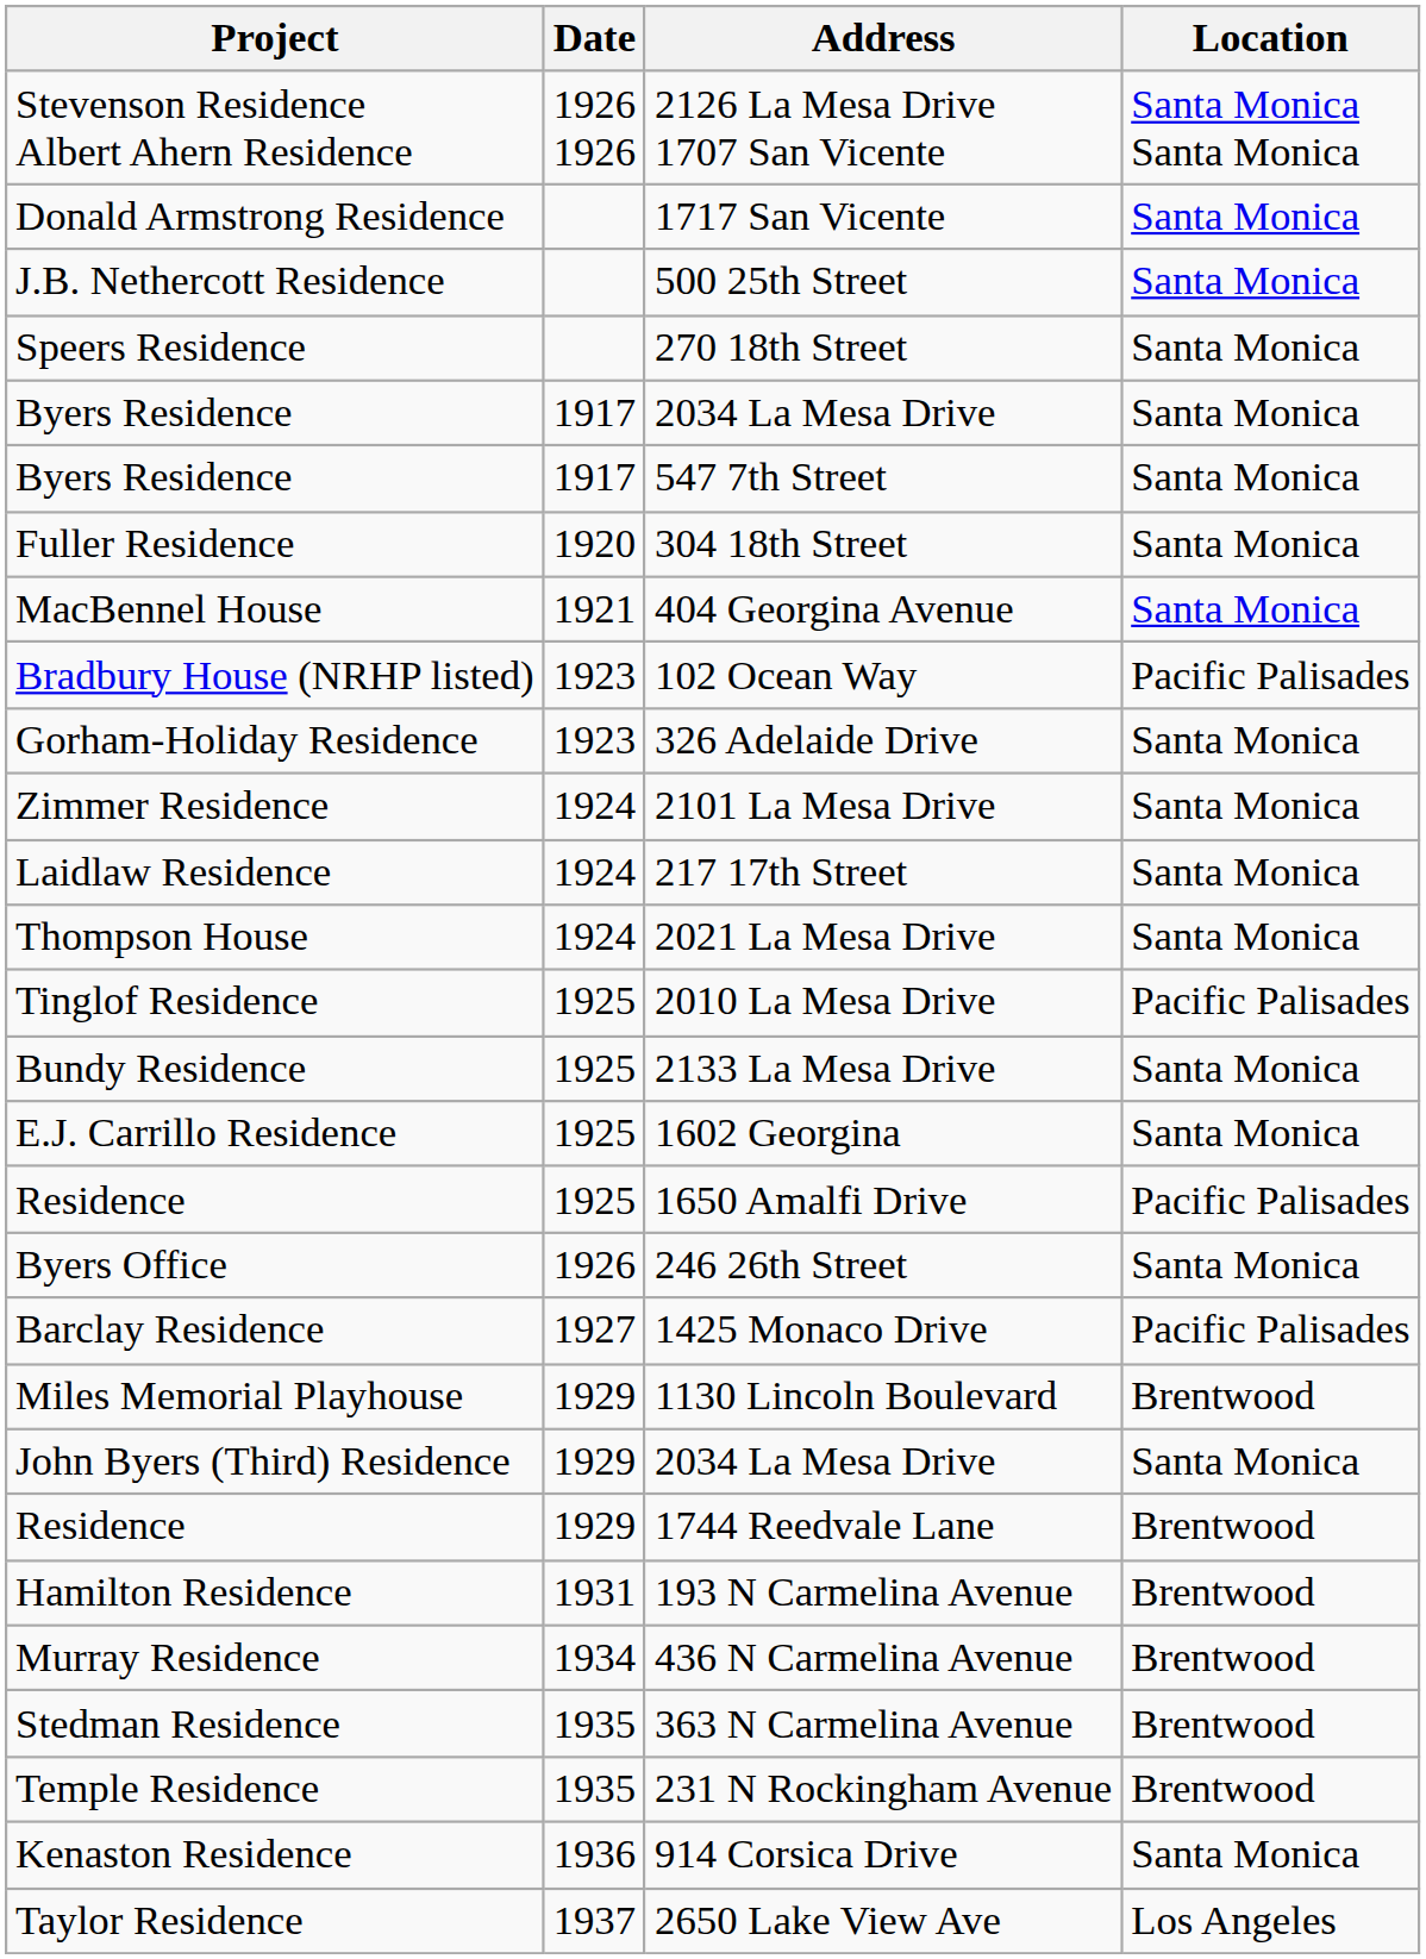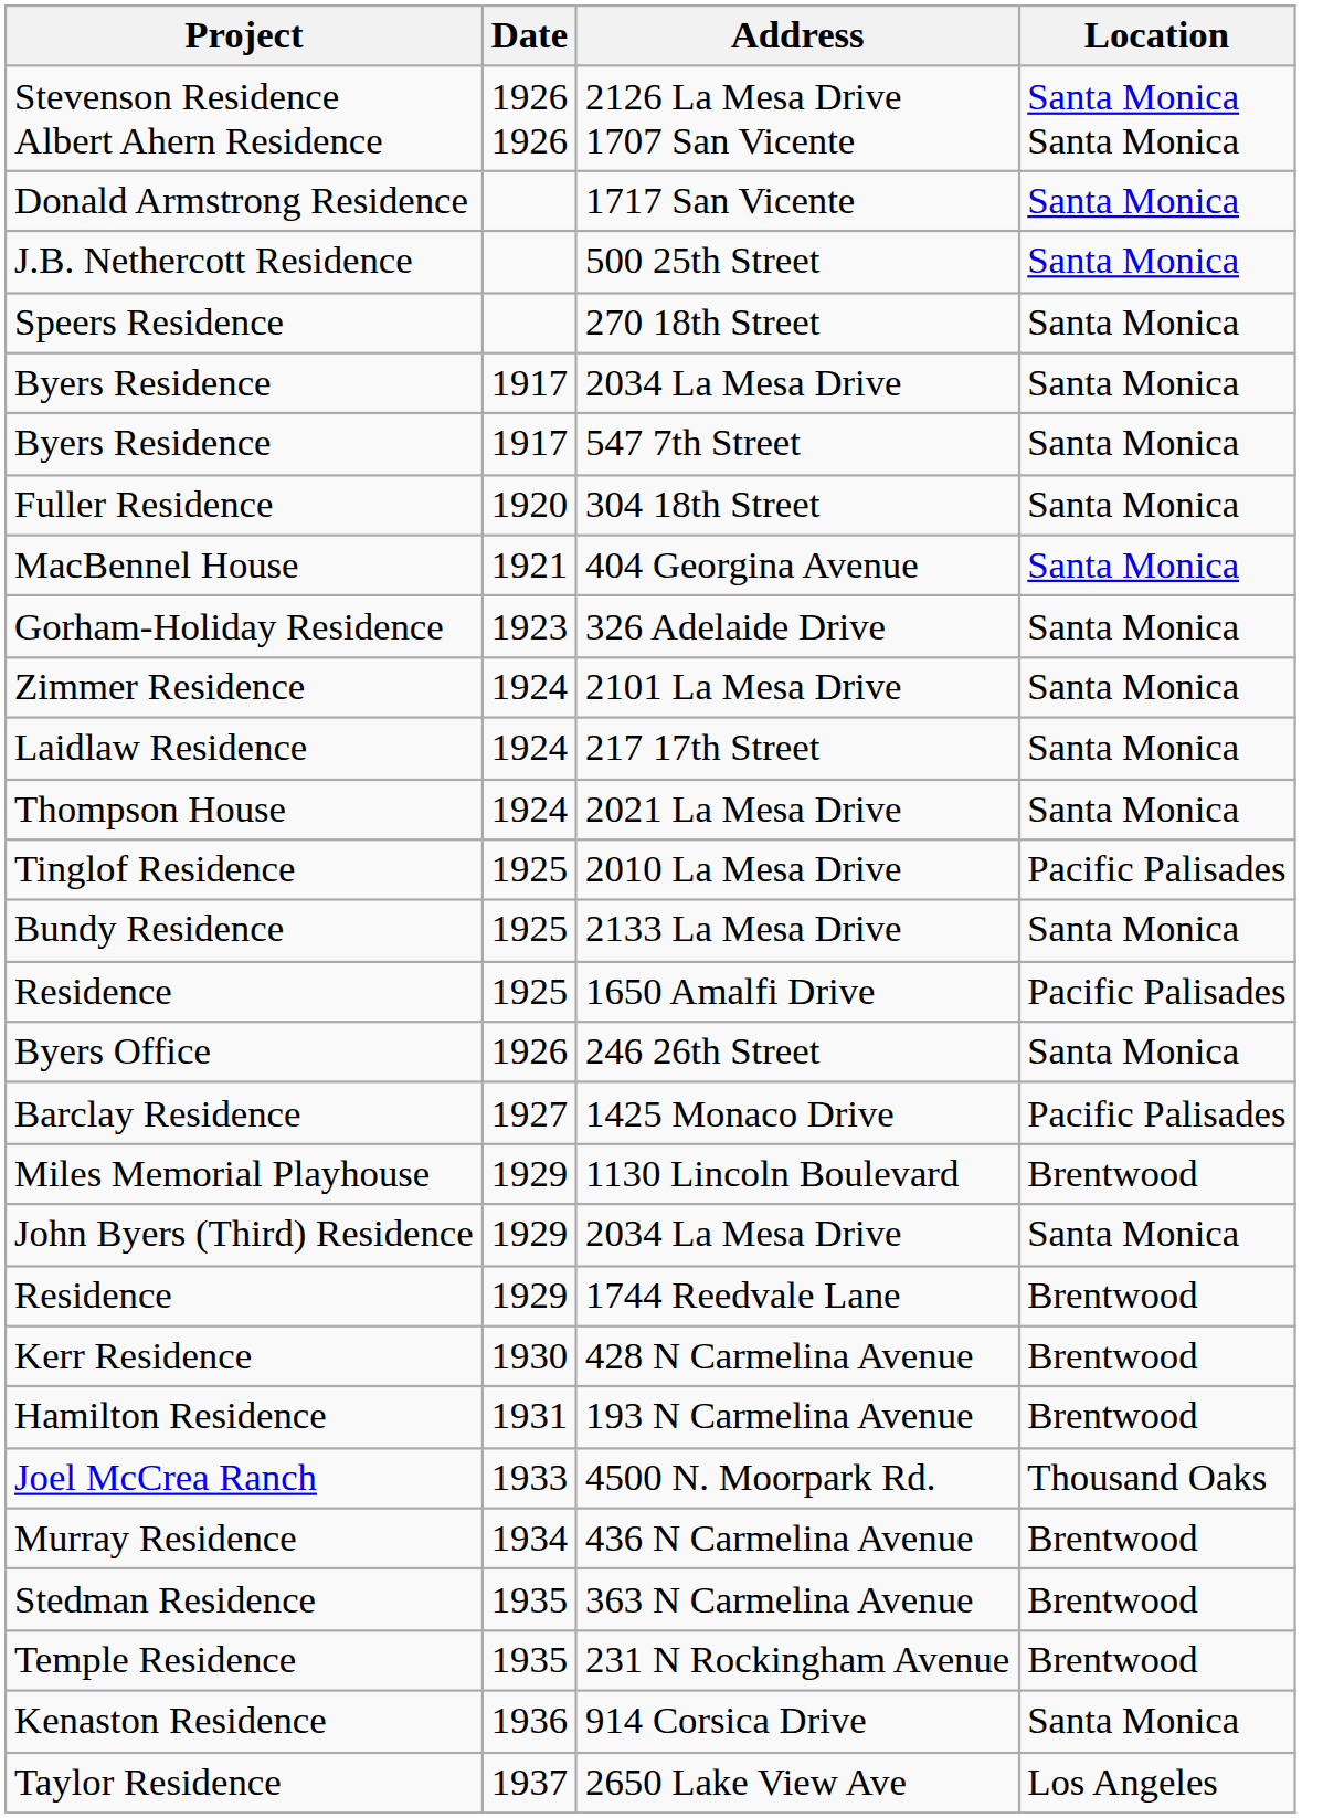 <table class="wikitable sortable">
 <tr>
 <th>Project</th>
 <th>Date</th>
 <th class="unsortable">Address</th>
 <th>Location</th>
 </tr>
 <tr>
 <td>Stevenson Residence<br>Albert Ahern Residence</td>
 <td>1926<br>1926</td>
 <td>2126 La Mesa Drive<br>1707  San Vicente</td>
 <td><a href='#'>Santa Monica</a><br>Santa Monica</td>
 </tr>
 <tr>
 <td>Donald Armstrong Residence</td>
 <td></td>
 <td>1717 San Vicente</td>
 <td><a href='#'>Santa Monica</a></td>
 </tr>
 <tr>
 <td>J.B. Nethercott Residence</td>
 <td></td>
 <td>500 25th Street</td>
 <td><a href='#'>Santa Monica</a></td>
 </tr>
 <tr>
 <td>Speers Residence</td>
 <td></td>
 <td>270 18th Street</td>
 <td>Santa Monica</td>
 </tr>
 <tr>
 <td>Byers Residence</td>
 <td>1917</td>
 <td>2034 La Mesa Drive</td>
 <td>Santa Monica</td>
 </tr>
 <tr>
 <td>Byers Residence</td>
 <td>1917</td>
 <td>547 7th Street</td>
 <td>Santa Monica</td>
 </tr>
 <tr>
 <td>Fuller Residence</td>
 <td>1920</td>
 <td>304 18th Street</td>
 <td>Santa Monica</td>
 </tr>
 <tr>
 <td>MacBennel House</td>
 <td>1921</td>
 <td>404 Georgina Avenue</td>
 <td><a href='#'>Santa Monica</a></td>
 </tr>
 <tr>
-<td><a href='#'>Bradbury House</a> (NRHP listed)</td>
-<td>1923</td>
-<td>102 Ocean Way</td>
-<td>Pacific Palisades</td>
-</tr>
-<tr>
 <td>Gorham-Holiday Residence</td>
 <td>1923</td>
 <td>326 Adelaide Drive</td>
 <td>Santa Monica</td>
 </tr>
 <tr>
 <td>Zimmer Residence</td>
 <td>1924</td>
 <td>2101 La Mesa Drive</td>
 <td>Santa Monica</td>
 </tr>
 <tr>
 <td>Laidlaw Residence</td>
 <td>1924</td>
 <td>217 17th Street</td>
 <td>Santa Monica</td>
 </tr>
 <tr>
 <td>Thompson House</td>
 <td>1924</td>
 <td>2021 La Mesa Drive</td>
 <td>Santa Monica</td>
 </tr>
 <tr>
 <td>Tinglof Residence</td>
 <td>1925</td>
 <td>2010 La Mesa Drive</td>
 <td>Pacific Palisades</td>
 </tr>
 <tr>
 <td>Bundy Residence</td>
 <td>1925</td>
 <td>2133 La Mesa Drive</td>
-<td>Santa Monica</td>
-</tr>
-<tr>
-<td>E.J. Carrillo Residence</td>
-<td>1925</td>
-<td>1602 Georgina</td>
 <td>Santa Monica</td>
 </tr>
 <tr>
 <td>Residence</td>
 <td>1925</td>
 <td>1650 Amalfi Drive</td>
 <td>Pacific Palisades</td>
 </tr>
 <tr>
 <td>Byers Office</td>
 <td>1926</td>
 <td>246 26th Street</td>
 <td>Santa Monica</td>
 </tr>
 <tr commissioned by Lionel Atwell//1927//1505 San Remo Dr.//Pacific Palisades>
 <td>Barclay Residence</td>
 <td>1927</td>
 <td>1425 Monaco Drive</td>
 <td>Pacific Palisades</td>
 </tr>
 <tr>
 <td>Miles Memorial Playhouse</td>
 <td>1929</td>
 <td>1130 Lincoln Boulevard</td>
 <td>Brentwood</td>
 </tr>
 <tr>
 <td>John Byers (Third) Residence</td>
 <td>1929</td>
 <td>2034 La Mesa Drive</td>
 <td>Santa Monica</td>
 </tr>
 <tr>
 <td>Residence</td>
 <td>1929</td>
 <td>1744 Reedvale Lane</td>
 <td>Brentwood</td>
 </tr>
 <tr>
+<td>Kerr Residence</td>
+<td>1930</td>
+<td>428 N Carmelina Avenue</td>
+<td>Brentwood</td>
+</tr>
+<tr>
 <td>Hamilton Residence</td>
 <td>1931</td>
 <td>193 N Carmelina Avenue</td>
 <td>Brentwood</td>
+</tr>
+<tr>
+<td><a href='#'>Joel McCrea Ranch</a></td>
+<td>1933</td>
+<td>4500 N. Moorpark Rd.</td>
+<td>Thousand Oaks</td>
 </tr>
 <tr>
 <td>Murray Residence</td>
 <td>1934</td>
 <td>436 N Carmelina Avenue</td>
 <td>Brentwood</td>
 </tr>
 <tr>
 <td>Stedman Residence</td>
 <td>1935</td>
 <td>363 N Carmelina Avenue</td>
 <td>Brentwood</td>
 </tr>
 <tr>
 <td>Temple Residence</td>
 <td>1935</td>
 <td>231 N Rockingham Avenue</td>
 <td>Brentwood</td>
 </tr>
 <tr>
 <td>Kenaston Residence</td>
 <td>1936</td>
 <td>914 Corsica Drive</td>
 <td>Santa Monica</td>
 </tr>
 <tr>
 <td>Taylor Residence</td>
 <td>1937</td>
 <td>2650 Lake View Ave</td>
 <td>Los Angeles</td>
 </tr>
 </table>
